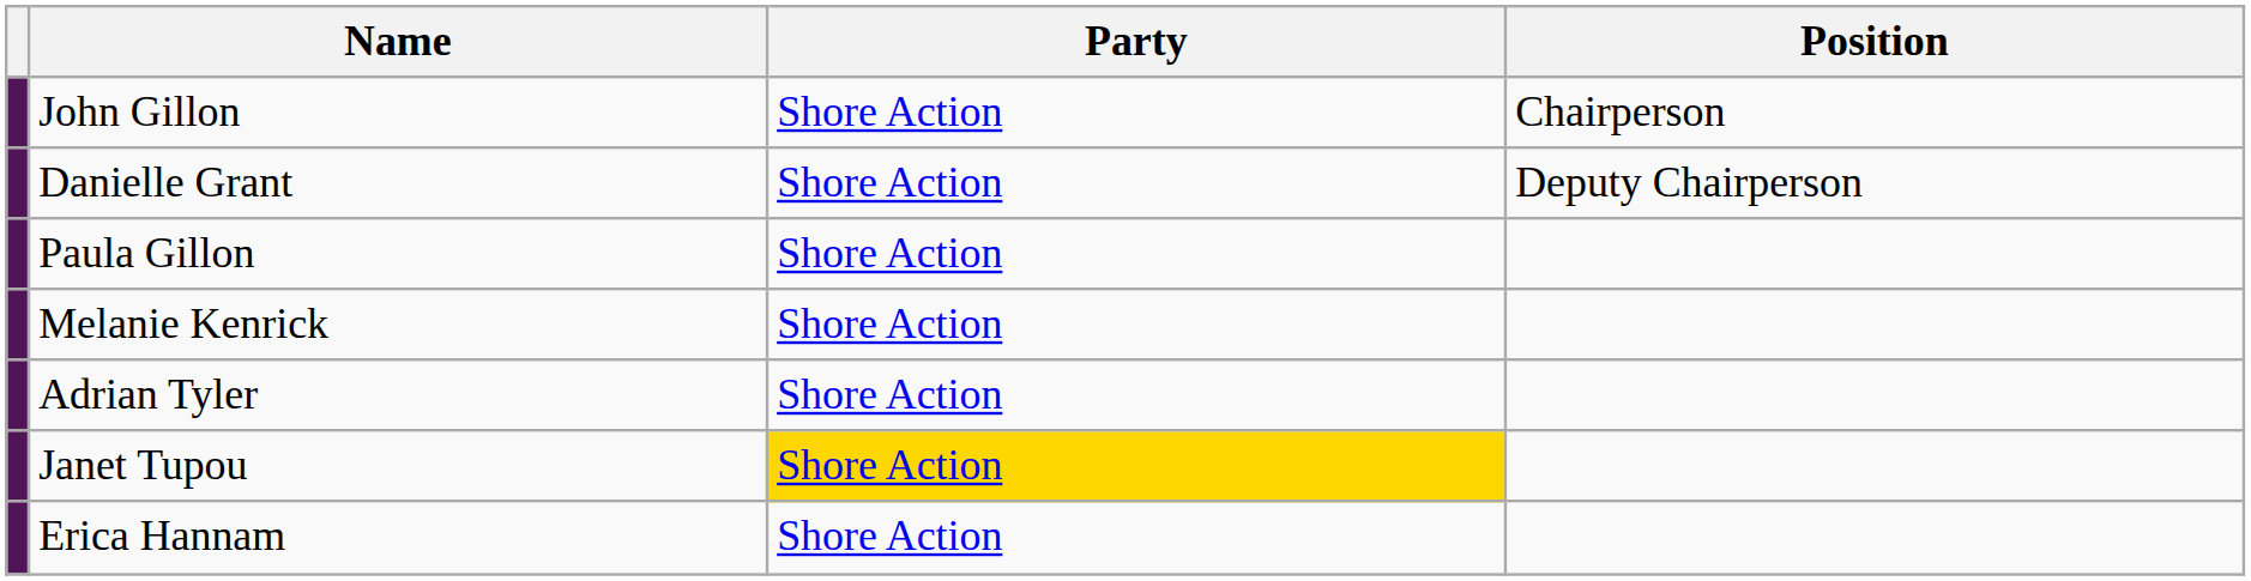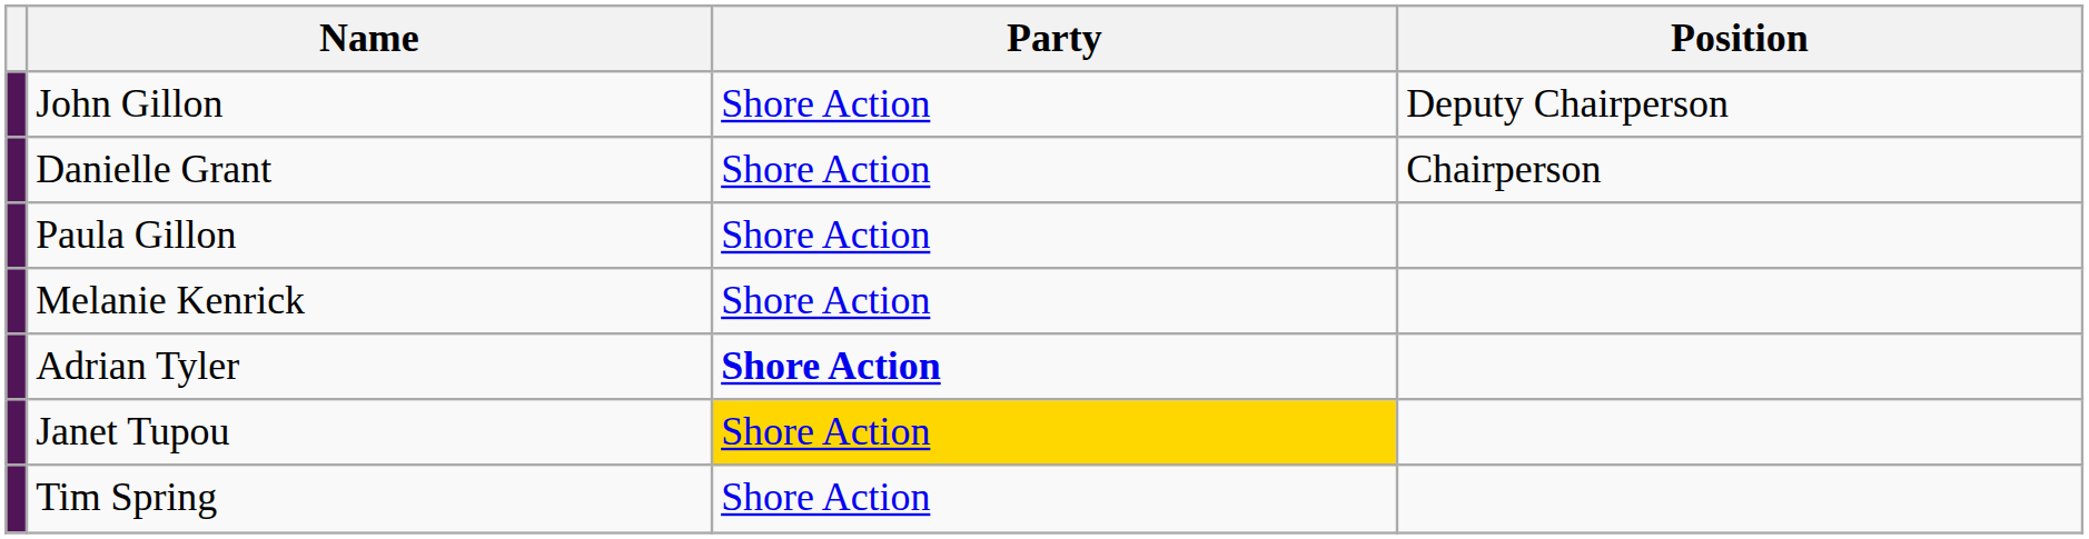 <table width="50%" class="wikitable" style="font-size: 95%; width=20%;">
 <tr>
 <th width="1%"></th>
 <th width="33%">Name</th>
 <th width="33%">Party</th>
 <th width="33%">Position</th>
 </tr>
 <tr>
 <td style="color:inherit;background:#501557"></td>
 <td>John Gillon</td>
 <td><a href='#'>Shore Action</a></td>
-<td>Chairperson</td>
+<td>Deputy Chairperson</td>
 </tr>
 <tr>
 <td style="color:inherit;background:#501557"></td>
 <td>Danielle Grant</td>
 <td><a href='#'>Shore Action</a></td>
-<td>Deputy Chairperson</td>
+<td>Chairperson</td>
 </tr>
 <tr>
 <td style="color:inherit;background:#501557"></td>
 <td>Paula Gillon</td>
 <td><a href='#'>Shore Action</a></td>
 <td></td>
 </tr>
 <tr>
 <td style="color:inherit;background:#501557"></td>
 <td>Melanie Kenrick</td>
 <td><a href='#'>Shore Action</a></td>
 <td></td>
 </tr>
 <tr>
 <td style="color:inherit;background:#501557"></td>
 <td>Adrian Tyler</td>
-<td><a href='#'>Shore Action</a></td>
+<td><strong><a href='#'>Shore Action</a></strong></td>
 <td></td>
 </tr>
 <tr>
 <td style="color:inherit;background:#501557"></td>
 <td>Janet Tupou</td>
 <td style="background: gold;"><a href='#'>Shore Action</a></td>
 <td></td>
 </tr>
 <tr>
 <td style="color:inherit;background:#501557"></td>
-<td>Erica Hannam</td>
+<td>Tim Spring</td>
 <td><a href='#'>Shore Action</a></td>
 <td></td>
 </tr>
 </table>
